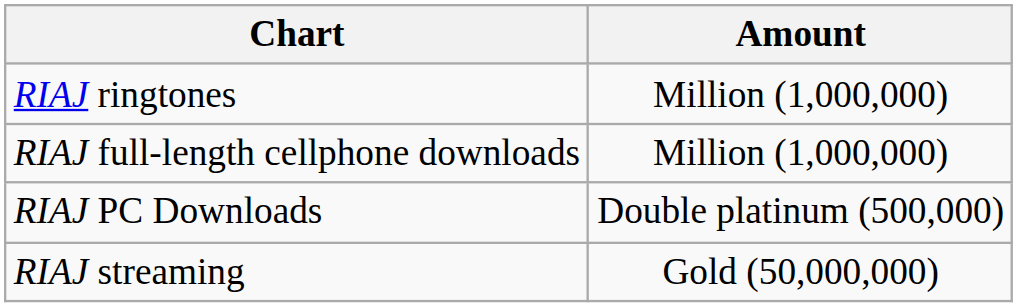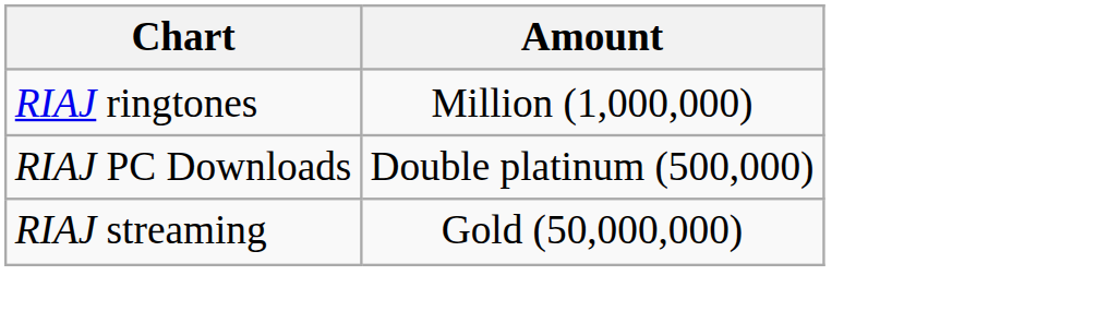 <table class="wikitable">
 <tr>
 <th>Chart</th>
 <th>Amount</th>
 </tr>
 <tr>
 <td><em><a href='#'>RIAJ</a></em> ringtones</td>
-<td align="center">Million (1,000,000)</td>
-</tr>
-<tr>
-<td><em>RIAJ</em> full-length cellphone downloads</td>
 <td align="center">Million (1,000,000)</td>
 </tr>
 <tr>
 <td><em>RIAJ</em> PC Downloads</td>
 <td align="center">Double platinum (500,000)</td>
 </tr>
 <tr>
 <td><em>RIAJ</em> streaming</td>
 <td align="center">Gold (50,000,000)</td>
 </tr>
 </table>
